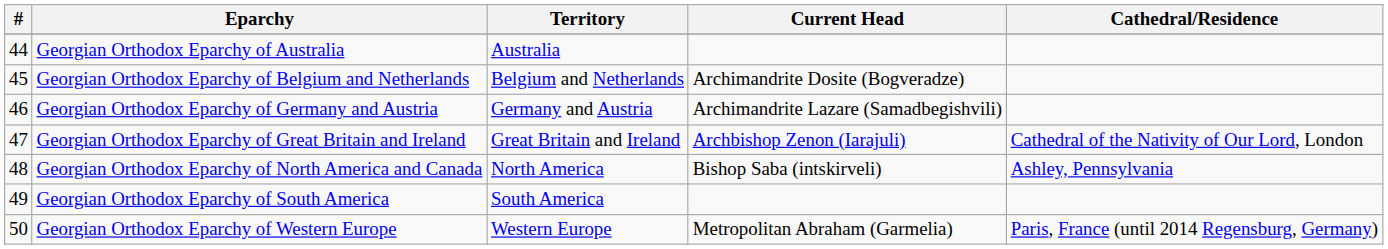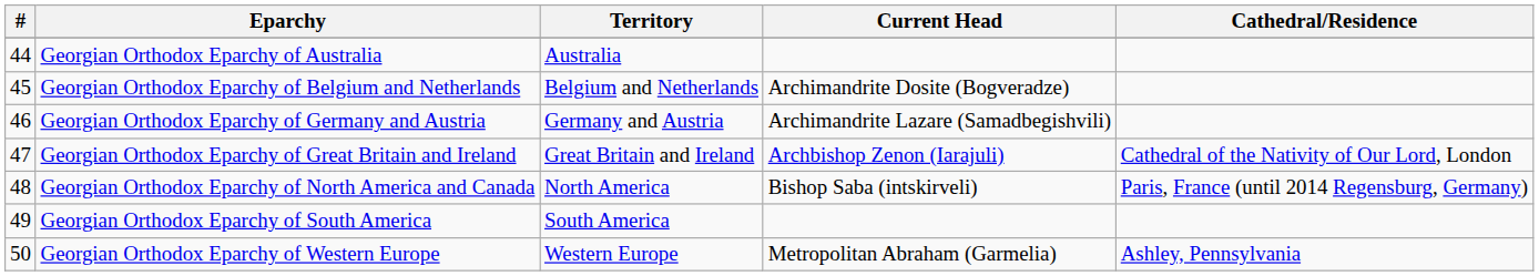 <table class="wikitable">
 <tr>
 <th>#</th>
 <th>Eparchy</th>
 <th>Territory</th>
 <th>Current Head</th>
 <th>Cathedral/Residence</th>
 </tr>
 <tr>
 </tr>
 <tr>
 <td>44</td>
 <td><a href='#'>Georgian Orthodox Eparchy of Australia</a></td>
 <td><a href='#'>Australia</a></td>
 <td></td>
 <td></td>
 </tr>
 <tr>
 <td>45</td>
 <td><a href='#'>Georgian Orthodox Eparchy of Belgium and Netherlands</a></td>
 <td><a href='#'>Belgium</a> and <a href='#'>Netherlands</a></td>
 <td>Archimandrite Dosite (Bogveradze)</td>
 <td></td>
 </tr>
 <tr>
 <td>46</td>
 <td><a href='#'>Georgian Orthodox Eparchy of Germany and Austria</a></td>
 <td><a href='#'>Germany</a> and <a href='#'>Austria</a></td>
 <td>Archimandrite Lazare (Samadbegishvili)</td>
 <td></td>
 </tr>
 <tr>
 <td>47</td>
 <td><a href='#'>Georgian Orthodox Eparchy of Great Britain and Ireland</a></td>
 <td><a href='#'>Great Britain</a> and <a href='#'>Ireland</a></td>
 <td><a href='#'>Archbishop Zenon (Iarajuli)</a></td>
 <td><a href='#'>Cathedral of the Nativity of Our Lord</a>, London</td>
 </tr>
 <tr>
 <td>48</td>
 <td><a href='#'>Georgian Orthodox Eparchy of North America and Canada</a></td>
 <td><a href='#'>North America</a></td>
 <td>Bishop Saba (intskirveli)</td>
-<td><a href='#'>Ashley, Pennsylvania</a></td>
+<td><a href='#'>Paris</a>, <a href='#'>France</a> (until 2014 <a href='#'>Regensburg</a>, <a href='#'>Germany</a>)</td>
 </tr>
 <tr>
 <td>49</td>
 <td><a href='#'>Georgian Orthodox Eparchy of South America</a></td>
 <td><a href='#'>South America</a></td>
 <td></td>
 <td></td>
 </tr>
 <tr>
 <td>50</td>
 <td><a href='#'>Georgian Orthodox Eparchy of Western Europe</a></td>
 <td><a href='#'>Western Europe</a></td>
 <td>Metropolitan Abraham (Garmelia)</td>
-<td><a href='#'>Paris</a>, <a href='#'>France</a> (until 2014 <a href='#'>Regensburg</a>, <a href='#'>Germany</a>)</td>
+<td><a href='#'>Ashley, Pennsylvania</a></td>
 </tr>
 </table>
